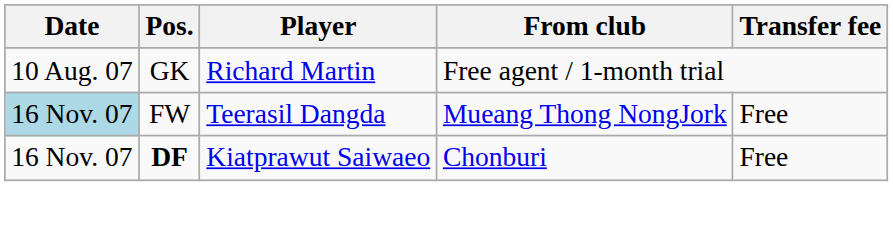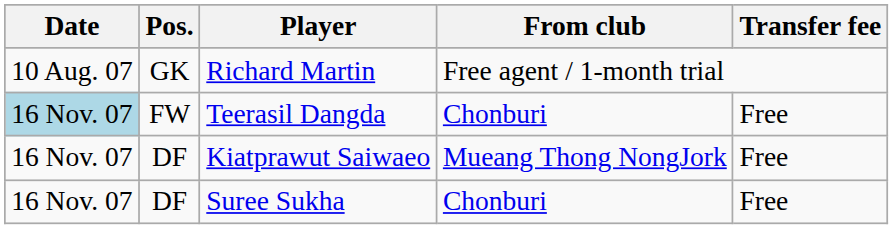 <table class="wikitable">
 <tr>
 <th>Date</th>
 <th>Pos.</th>
 <th>Player</th>
 <th>From club</th>
 <th>Transfer fee</th>
 </tr>
 <tr>
 <td>10 Aug. 07</td>
 <td align="center">GK</td>
 <td> <a href='#'>Richard Martin</a></td>
 <td colspan="2">Free agent / 1-month trial</td>
 </tr>
 <tr>
 <td style="background: lightblue;">16 Nov. 07</td>
 <td align="center">FW</td>
 <td> <a href='#'>Teerasil Dangda</a></td>
+<td> <a href='#'>Chonburi</a></td>
+<td>Free</td>
+</tr>
+<tr>
+<td>16 Nov. 07</td>
+<td align="center">DF</td>
+<td> <a href='#'>Kiatprawut Saiwaeo</a></td>
 <td> <a href='#'>Mueang Thong NongJork</a></td>
 <td>Free</td>
 </tr>
 <tr>
 <td>16 Nov. 07</td>
-<td align="center"><strong>DF</strong></td>
-<td> <a href='#'>Kiatprawut Saiwaeo</a></td>
+<td align="center">DF</td>
+<td> <a href='#'>Suree Sukha</a></td>
 <td> <a href='#'>Chonburi</a></td>
 <td>Free</td>
 </tr>
 </table>
